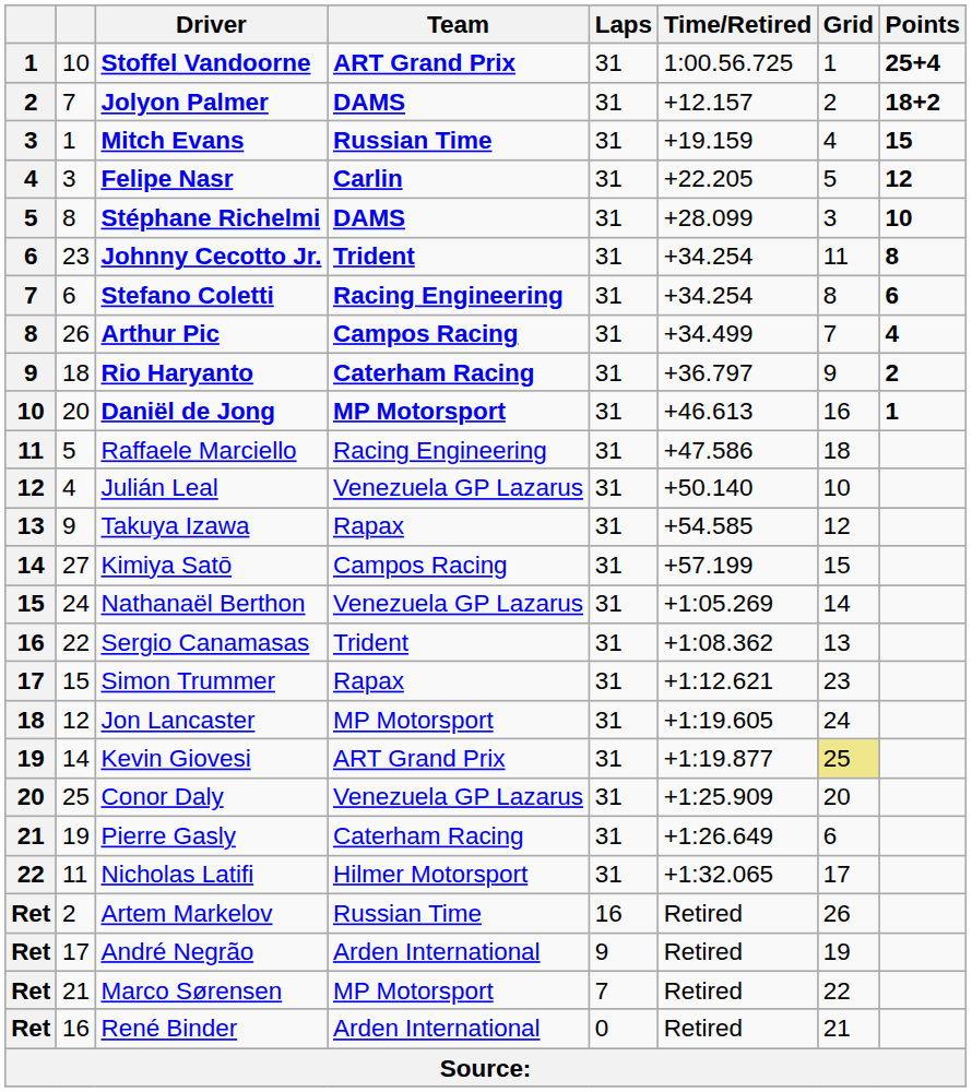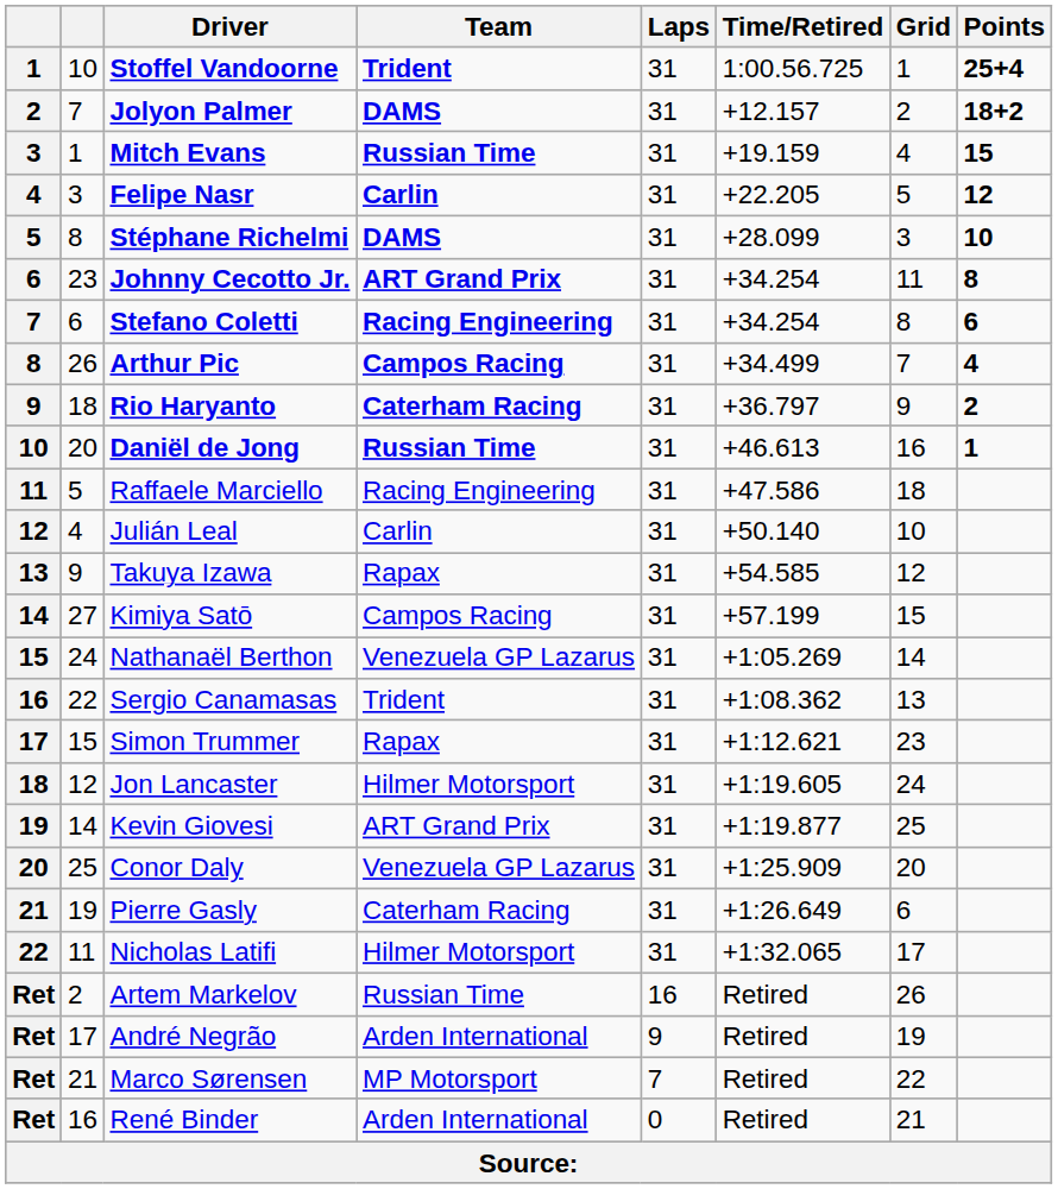 <table class="wikitable" style="font-size:85%">
 <tr>
 <th></th>
 <th></th>
 <th>Driver</th>
 <th>Team</th>
 <th>Laps</th>
 <th>Time/Retired</th>
 <th>Grid</th>
 <th>Points</th>
 </tr>
 <tr>
 <th>1</th>
 <td>10</td>
 <td> <strong><a href='#'>Stoffel Vandoorne</a></strong></td>
-<td><strong><a href='#'>ART Grand Prix</a></strong></td>
+<td><strong><a href='#'>Trident</a></strong></td>
 <td>31</td>
 <td>1:00.56.725</td>
 <td>1</td>
 <td><strong>25+4</strong></td>
 </tr>
 <tr>
 <th>2</th>
 <td>7</td>
 <td> <strong><a href='#'>Jolyon Palmer</a></strong></td>
 <td><strong><a href='#'>DAMS</a></strong></td>
 <td>31</td>
 <td>+12.157</td>
 <td>2</td>
 <td><strong>18+2</strong></td>
 </tr>
 <tr>
 <th>3</th>
 <td>1</td>
 <td> <strong><a href='#'>Mitch Evans</a></strong></td>
 <td><strong><a href='#'>Russian Time</a></strong></td>
 <td>31</td>
 <td>+19.159</td>
 <td>4</td>
 <td><strong>15</strong></td>
 </tr>
 <tr>
 <th>4</th>
 <td>3</td>
 <td> <strong><a href='#'>Felipe Nasr</a></strong></td>
 <td><strong><a href='#'>Carlin</a></strong></td>
 <td>31</td>
 <td>+22.205</td>
 <td>5</td>
 <td><strong>12</strong></td>
 </tr>
 <tr>
 <th>5</th>
 <td>8</td>
 <td> <strong><a href='#'>Stéphane Richelmi</a></strong></td>
 <td><strong><a href='#'>DAMS</a></strong></td>
 <td>31</td>
 <td>+28.099</td>
 <td>3</td>
 <td><strong>10</strong></td>
 </tr>
 <tr>
 <th>6</th>
 <td>23</td>
 <td> <strong><a href='#'>Johnny Cecotto Jr.</a></strong></td>
-<td><strong><a href='#'>Trident</a></strong></td>
+<td><strong><a href='#'>ART Grand Prix</a></strong></td>
 <td>31</td>
 <td>+34.254</td>
 <td>11</td>
 <td><strong>8</strong></td>
 </tr>
 <tr>
 <th>7</th>
 <td>6</td>
 <td> <strong><a href='#'>Stefano Coletti</a></strong></td>
 <td><strong><a href='#'>Racing Engineering</a></strong></td>
 <td>31</td>
 <td>+34.254</td>
 <td>8</td>
 <td><strong>6</strong></td>
 </tr>
 <tr>
 <th>8</th>
 <td>26</td>
 <td> <strong><a href='#'>Arthur Pic</a></strong></td>
 <td><strong><a href='#'>Campos Racing</a></strong></td>
 <td>31</td>
 <td>+34.499</td>
 <td>7</td>
 <td><strong>4</strong></td>
 </tr>
 <tr>
 <th>9</th>
 <td>18</td>
 <td> <strong><a href='#'>Rio Haryanto</a></strong></td>
 <td><strong><a href='#'>Caterham Racing</a></strong></td>
 <td>31</td>
 <td>+36.797</td>
 <td>9</td>
 <td><strong>2</strong></td>
 </tr>
 <tr>
 <th>10</th>
 <td>20</td>
 <td> <strong><a href='#'>Daniël de Jong</a></strong></td>
-<td><strong><a href='#'>MP Motorsport</a></strong></td>
+<td><strong><a href='#'>Russian Time</a></strong></td>
 <td>31</td>
 <td>+46.613</td>
 <td>16</td>
 <td><strong>1</strong></td>
 </tr>
 <tr>
 <th>11</th>
 <td>5</td>
 <td> <a href='#'>Raffaele Marciello</a></td>
 <td><a href='#'>Racing Engineering</a></td>
 <td>31</td>
 <td>+47.586</td>
 <td>18</td>
 <td></td>
 </tr>
 <tr>
 <th>12</th>
 <td>4</td>
 <td> <a href='#'>Julián Leal</a></td>
-<td><a href='#'>Venezuela GP Lazarus</a></td>
+<td><a href='#'>Carlin</a></td>
 <td>31</td>
 <td>+50.140</td>
 <td>10</td>
 <td></td>
 </tr>
 <tr>
 <th>13</th>
 <td>9</td>
 <td> <a href='#'>Takuya Izawa</a></td>
 <td><a href='#'>Rapax</a></td>
 <td>31</td>
 <td>+54.585</td>
 <td>12</td>
 <td></td>
 </tr>
 <tr>
 <th>14</th>
 <td>27</td>
 <td> <a href='#'>Kimiya Satō</a></td>
 <td><a href='#'>Campos Racing</a></td>
 <td>31</td>
 <td>+57.199</td>
 <td>15</td>
 <td></td>
 </tr>
 <tr>
 <th>15</th>
 <td>24</td>
 <td> <a href='#'>Nathanaël Berthon</a></td>
 <td><a href='#'>Venezuela GP Lazarus</a></td>
 <td>31</td>
 <td>+1:05.269</td>
 <td>14</td>
 <td></td>
 </tr>
 <tr>
 <th>16</th>
 <td>22</td>
 <td> <a href='#'>Sergio Canamasas</a></td>
 <td><a href='#'>Trident</a></td>
 <td>31</td>
 <td>+1:08.362</td>
 <td>13</td>
 <td></td>
 </tr>
 <tr>
 <th>17</th>
 <td>15</td>
 <td> <a href='#'>Simon Trummer</a></td>
 <td><a href='#'>Rapax</a></td>
 <td>31</td>
 <td>+1:12.621</td>
 <td>23</td>
 <td></td>
 </tr>
 <tr>
 <th>18</th>
 <td>12</td>
 <td> <a href='#'>Jon Lancaster</a></td>
-<td><a href='#'>MP Motorsport</a></td>
+<td><a href='#'>Hilmer Motorsport</a></td>
 <td>31</td>
 <td>+1:19.605</td>
 <td>24</td>
 <td></td>
 </tr>
 <tr>
 <th>19</th>
 <td>14</td>
 <td> <a href='#'>Kevin Giovesi</a></td>
 <td><a href='#'>ART Grand Prix</a></td>
 <td>31</td>
 <td>+1:19.877</td>
-<td style="background: khaki;">25</td>
+<td>25</td>
 <td></td>
 </tr>
 <tr>
 <th>20</th>
 <td>25</td>
 <td> <a href='#'>Conor Daly</a></td>
 <td><a href='#'>Venezuela GP Lazarus</a></td>
 <td>31</td>
 <td>+1:25.909</td>
 <td>20</td>
 <td></td>
 </tr>
 <tr>
 <th>21</th>
 <td>19</td>
 <td> <a href='#'>Pierre Gasly</a></td>
 <td><a href='#'>Caterham Racing</a></td>
 <td>31</td>
 <td>+1:26.649</td>
 <td>6</td>
 <td></td>
 </tr>
 <tr>
 <th>22</th>
 <td>11</td>
 <td> <a href='#'>Nicholas Latifi</a></td>
 <td><a href='#'>Hilmer Motorsport</a></td>
 <td>31</td>
 <td>+1:32.065</td>
 <td>17</td>
 <td></td>
 </tr>
 <tr>
 <th>Ret</th>
 <td>2</td>
 <td> <a href='#'>Artem Markelov</a></td>
 <td><a href='#'>Russian Time</a></td>
 <td>16</td>
 <td>Retired</td>
 <td>26</td>
 <td></td>
 </tr>
 <tr>
 <th>Ret</th>
 <td>17</td>
 <td> <a href='#'>André Negrão</a></td>
 <td><a href='#'>Arden International</a></td>
 <td>9</td>
 <td>Retired</td>
 <td>19</td>
 <td></td>
 </tr>
 <tr>
 <th>Ret</th>
 <td>21</td>
 <td> <a href='#'>Marco Sørensen</a></td>
 <td><a href='#'>MP Motorsport</a></td>
 <td>7</td>
 <td>Retired</td>
 <td>22</td>
 <td></td>
 </tr>
 <tr>
 <th>Ret</th>
 <td>16</td>
 <td> <a href='#'>René Binder</a></td>
 <td><a href='#'>Arden International</a></td>
 <td>0</td>
 <td>Retired</td>
 <td>21</td>
 <td></td>
 </tr>
 <tr>
 <th colspan="8">Source:</th>
 </tr>
 </table>
